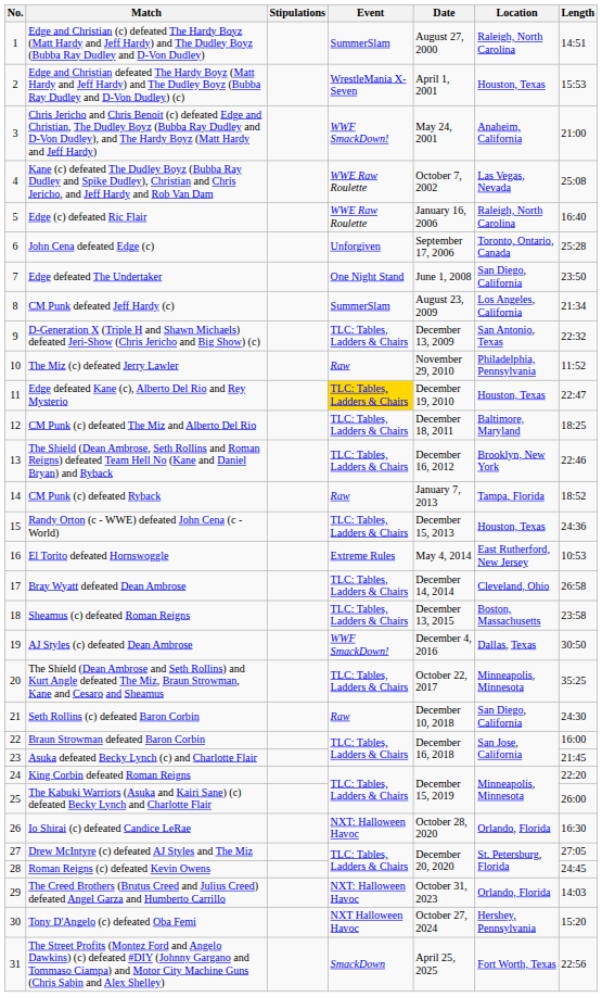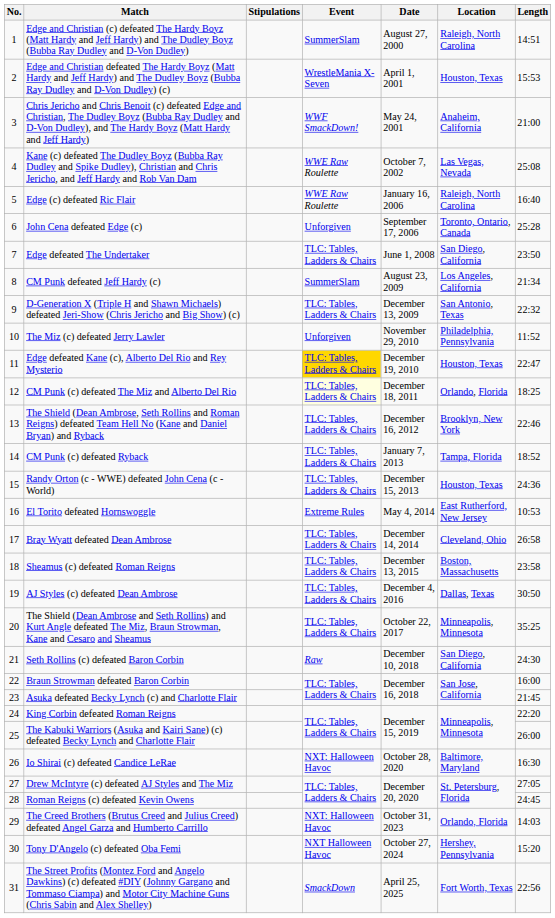 <table class="wikitable">
 <tr>
 <th>No.</th>
 <th>Match</th>
 <th>Stipulations</th>
 <th>Event</th>
 <th>Date</th>
 <th>Location</th>
 <th>Length</th>
 </tr>
 <tr>
 <td align=center>1</td>
 <td><a href='#'>Edge and Christian</a> (c) defeated <a href='#'>The Hardy Boyz</a> (<a href='#'>Matt Hardy</a> and <a href='#'>Jeff Hardy</a>) and <a href='#'>The Dudley Boyz</a> (<a href='#'>Bubba Ray Dudley</a> and <a href='#'>D-Von Dudley</a>)</td>
 <td></td>
 <td><a href='#'>SummerSlam</a></td>
 <td>August 27, 2000</td>
 <td><a href='#'>Raleigh, North Carolina</a></td>
 <td>14:51</td>
 </tr>
 <tr>
 <td align=center>2</td>
 <td><a href='#'>Edge and Christian</a> defeated <a href='#'>The Hardy Boyz</a> (<a href='#'>Matt Hardy</a> and <a href='#'>Jeff Hardy</a>) and <a href='#'>The Dudley Boyz</a> (<a href='#'>Bubba Ray Dudley</a> and <a href='#'>D-Von Dudley</a>) (c)</td>
 <td></td>
 <td><a href='#'>WrestleMania X-Seven</a></td>
 <td>April 1, 2001</td>
 <td><a href='#'>Houston, Texas</a></td>
 <td>15:53</td>
 </tr>
 <tr>
 <td align=center>3</td>
 <td><a href='#'>Chris Jericho</a> and <a href='#'>Chris Benoit</a> (c) defeated <a href='#'>Edge and Christian</a>, <a href='#'>The Dudley Boyz</a> (<a href='#'>Bubba Ray Dudley</a> and <a href='#'>D-Von Dudley</a>), and <a href='#'>The Hardy Boyz</a> (<a href='#'>Matt Hardy</a> and <a href='#'>Jeff Hardy</a>)</td>
 <td></td>
 <td><em><a href='#'>WWF SmackDown!</a></em></td>
 <td>May 24, 2001</td>
 <td><a href='#'>Anaheim, California</a></td>
 <td>21:00</td>
 </tr>
 <tr>
 <td align=center>4</td>
 <td><a href='#'>Kane</a> (c) defeated <a href='#'>The Dudley Boyz</a> (<a href='#'>Bubba Ray Dudley</a> and <a href='#'>Spike Dudley</a>), <a href='#'>Christian</a>  and <a href='#'>Chris Jericho</a>, and <a href='#'>Jeff Hardy</a> and <a href='#'>Rob Van Dam</a></td>
 <td></td>
 <td><em><a href='#'>WWE Raw</a> Roulette</em></td>
 <td>October 7, 2002</td>
 <td><a href='#'>Las Vegas, Nevada</a></td>
 <td>25:08</td>
 </tr>
 <tr>
 <td align=center>5</td>
 <td><a href='#'>Edge</a> (c) defeated <a href='#'>Ric Flair</a></td>
 <td></td>
 <td><em><a href='#'>WWE Raw</a> Roulette</em></td>
 <td>January 16, 2006</td>
 <td><a href='#'>Raleigh, North Carolina</a></td>
 <td>16:40</td>
 </tr>
 <tr>
 <td align=center>6</td>
 <td><a href='#'>John Cena</a> defeated <a href='#'>Edge</a> (c)</td>
 <td></td>
 <td><a href='#'>Unforgiven</a></td>
 <td>September 17, 2006</td>
 <td><a href='#'>Toronto, Ontario</a>, <a href='#'>Canada</a></td>
 <td>25:28</td>
 </tr>
 <tr>
 <td align=center>7</td>
 <td><a href='#'>Edge</a> defeated <a href='#'>The Undertaker</a></td>
 <td></td>
-<td><a href='#'>One Night Stand</a></td>
+<td><a href='#'>TLC: Tables, Ladders & Chairs</a></td>
 <td>June 1, 2008</td>
 <td><a href='#'>San Diego</a>, <a href='#'>California</a></td>
 <td>23:50</td>
 </tr>
 <tr>
 <td align=center>8</td>
 <td><a href='#'>CM Punk</a> defeated <a href='#'>Jeff Hardy</a> (c)</td>
 <td></td>
 <td><a href='#'>SummerSlam</a></td>
 <td>August 23, 2009</td>
 <td><a href='#'>Los Angeles</a>, <a href='#'>California</a></td>
 <td>21:34</td>
 </tr>
 <tr>
 <td align=center>9</td>
 <td><a href='#'>D-Generation X</a> (<a href='#'>Triple H</a> and <a href='#'>Shawn Michaels</a>) defeated <a href='#'>Jeri-Show</a> (<a href='#'>Chris Jericho</a> and <a href='#'>Big Show</a>) (c)</td>
 <td></td>
 <td><a href='#'>TLC: Tables, Ladders & Chairs</a></td>
 <td>December 13, 2009</td>
 <td><a href='#'>San Antonio</a>, <a href='#'>Texas</a></td>
 <td>22:32</td>
 </tr>
 <tr>
 <td align=center>10</td>
 <td><a href='#'>The Miz</a> (c) defeated <a href='#'>Jerry Lawler</a></td>
 <td></td>
-<td><a href='#'><em>Raw</em></a></td>
+<td><a href='#'>Unforgiven</a></td>
 <td>November 29, 2010</td>
 <td><a href='#'>Philadelphia, Pennsylvania</a></td>
 <td>11:52</td>
 </tr>
 <tr>
 <td align=center>11</td>
 <td><a href='#'>Edge</a> defeated <a href='#'>Kane</a> (c), <a href='#'>Alberto Del Rio</a> and <a href='#'>Rey Mysterio</a></td>
 <td></td>
 <td style="background: gold;"><a href='#'>TLC: Tables, Ladders & Chairs</a></td>
 <td>December 19, 2010</td>
 <td><a href='#'>Houston, Texas</a></td>
 <td>22:47</td>
 </tr>
 <tr>
 <td align=center>12</td>
 <td><a href='#'>CM Punk</a> (c) defeated <a href='#'>The Miz</a> and <a href='#'>Alberto Del Rio</a></td>
 <td></td>
-<td><a href='#'>TLC: Tables, Ladders & Chairs</a></td>
+<td style="background: lightyellow;"><a href='#'>TLC: Tables, Ladders & Chairs</a></td>
 <td>December 18, 2011</td>
-<td><a href='#'>Baltimore, Maryland</a></td>
+<td><a href='#'>Orlando</a>, <a href='#'>Florida</a></td>
 <td>18:25</td>
 </tr>
 <tr>
 <td align=center>13</td>
 <td><a href='#'>The Shield</a> (<a href='#'>Dean Ambrose</a>, <a href='#'>Seth Rollins</a> and <a href='#'>Roman Reigns</a>) defeated <a href='#'>Team Hell No</a> (<a href='#'>Kane</a> and <a href='#'>Daniel Bryan</a>) and <a href='#'>Ryback</a></td>
 <td></td>
 <td><a href='#'>TLC: Tables, Ladders & Chairs</a></td>
 <td>December 16, 2012</td>
 <td><a href='#'>Brooklyn, New York</a></td>
 <td>22:46</td>
 </tr>
 <tr>
 <td align=center>14</td>
 <td><a href='#'>CM Punk</a> (c) defeated <a href='#'>Ryback</a></td>
 <td></td>
-<td><a href='#'><em>Raw</em></a></td>
+<td><a href='#'>TLC: Tables, Ladders & Chairs</a></td>
 <td>January 7, 2013</td>
 <td><a href='#'>Tampa, Florida</a></td>
 <td>18:52</td>
 </tr>
 <tr>
 <td align=center>15</td>
 <td><a href='#'>Randy Orton</a> (c - WWE) defeated <a href='#'>John Cena</a> (c - World)</td>
 <td></td>
 <td><a href='#'>TLC: Tables, Ladders & Chairs</a></td>
 <td>December 15, 2013</td>
 <td><a href='#'>Houston, Texas</a></td>
 <td>24:36</td>
 </tr>
 <tr>
 <td align=center>16</td>
 <td><a href='#'>El Torito</a> defeated <a href='#'>Hornswoggle</a></td>
 <td></td>
 <td><a href='#'>Extreme Rules</a></td>
 <td>May 4, 2014</td>
 <td><a href='#'>East Rutherford, New Jersey</a></td>
 <td>10:53</td>
 </tr>
 <tr>
 <td align=center>17</td>
 <td><a href='#'>Bray Wyatt</a> defeated <a href='#'>Dean Ambrose</a></td>
 <td></td>
 <td><a href='#'>TLC: Tables, Ladders & Chairs</a></td>
 <td>December 14, 2014</td>
 <td><a href='#'>Cleveland, Ohio</a></td>
 <td>26:58</td>
 </tr>
 <tr>
 <td align=center>18</td>
 <td><a href='#'>Sheamus</a> (c) defeated <a href='#'>Roman Reigns</a></td>
 <td></td>
 <td><a href='#'>TLC: Tables, Ladders & Chairs</a></td>
 <td>December 13, 2015</td>
 <td><a href='#'>Boston, Massachusetts</a></td>
 <td>23:58</td>
 </tr>
 <tr>
 <td align=center>19</td>
 <td><a href='#'>AJ Styles</a> (c) defeated <a href='#'>Dean Ambrose</a></td>
 <td></td>
-<td><em><a href='#'>WWF SmackDown!</a></em></td>
+<td><a href='#'>TLC: Tables, Ladders & Chairs</a></td>
 <td>December 4, 2016</td>
 <td><a href='#'>Dallas</a>, <a href='#'>Texas</a></td>
 <td>30:50</td>
 </tr>
 <tr>
 <td align=center>20</td>
 <td>The Shield (<a href='#'>Dean Ambrose</a> and <a href='#'>Seth Rollins</a>) and <a href='#'>Kurt Angle</a> defeated <a href='#'>The Miz</a>, <a href='#'>Braun Strowman</a>, <a href='#'>Kane</a> and <a href='#'>Cesaro</a> <a href='#'>and</a> <a href='#'>Sheamus</a></td>
 <td></td>
 <td><a href='#'>TLC: Tables, Ladders & Chairs</a></td>
 <td>October 22, 2017</td>
 <td><a href='#'>Minneapolis</a>, <a href='#'>Minnesota</a></td>
 <td>35:25</td>
 </tr>
 <tr>
 <td align=center>21</td>
 <td><a href='#'>Seth Rollins</a> (c) defeated <a href='#'>Baron Corbin</a></td>
 <td></td>
 <td><a href='#'><em>Raw</em></a></td>
 <td>December 10, 2018</td>
 <td><a href='#'>San Diego</a>, <a href='#'>California</a></td>
 <td>24:30</td>
 </tr>
 <tr>
 <td align=center>22</td>
 <td><a href='#'>Braun Strowman</a> defeated <a href='#'>Baron Corbin</a></td>
 <td></td>
 <td rowspan="2"><a href='#'>TLC: Tables, Ladders & Chairs</a></td>
 <td rowspan="2">December 16, 2018</td>
 <td rowspan="2"><a href='#'>San Jose</a>, <a href='#'>California</a></td>
 <td>16:00</td>
 </tr>
 <tr>
 <td align=center>23</td>
 <td><a href='#'>Asuka</a> defeated <a href='#'>Becky Lynch</a> (c) and <a href='#'>Charlotte Flair</a></td>
 <td></td>
 <td>21:45</td>
 </tr>
 <tr>
 <td align=center>24</td>
 <td><a href='#'>King Corbin</a> defeated <a href='#'>Roman Reigns</a></td>
 <td></td>
 <td rowspan="2"><a href='#'>TLC: Tables, Ladders & Chairs</a></td>
 <td rowspan="2">December 15, 2019</td>
 <td rowspan="2"><a href='#'>Minneapolis</a>, <a href='#'>Minnesota</a></td>
 <td>22:20</td>
 </tr>
 <tr>
 <td align=center>25</td>
 <td><a href='#'>The Kabuki Warriors</a> (<a href='#'>Asuka</a> and <a href='#'>Kairi Sane</a>) (c) defeated <a href='#'>Becky Lynch</a> and <a href='#'>Charlotte Flair</a></td>
 <td></td>
 <td>26:00</td>
 </tr>
 <tr>
 <td align=center>26</td>
 <td><a href='#'>Io Shirai</a> (c) defeated <a href='#'>Candice LeRae</a></td>
 <td></td>
 <td><a href='#'>NXT: Halloween Havoc</a></td>
 <td>October 28, 2020</td>
-<td><a href='#'>Orlando</a>, <a href='#'>Florida</a></td>
+<td><a href='#'>Baltimore, Maryland</a></td>
 <td>16:30</td>
 </tr>
 <tr>
 <td align=center>27</td>
 <td><a href='#'>Drew McIntyre</a> (c) defeated <a href='#'>AJ Styles</a> and <a href='#'>The Miz</a></td>
 <td></td>
 <td rowspan="2"><a href='#'>TLC: Tables, Ladders & Chairs</a></td>
 <td rowspan="2">December 20, 2020</td>
 <td rowspan="2"><a href='#'>St. Petersburg</a>, <a href='#'>Florida</a></td>
 <td>27:05</td>
 </tr>
 <tr>
 <td align=center>28</td>
 <td><a href='#'>Roman Reigns</a> (c) defeated <a href='#'>Kevin Owens</a></td>
 <td></td>
 <td>24:45</td>
 </tr>
 <tr>
 <td align=center>29</td>
 <td><a href='#'>The Creed Brothers</a> (<a href='#'>Brutus Creed</a> and <a href='#'>Julius Creed</a>) defeated <a href='#'>Angel Garza</a> and <a href='#'>Humberto Carrillo</a></td>
 <td></td>
 <td><a href='#'>NXT: Halloween Havoc</a></td>
 <td>October 31, 2023</td>
 <td><a href='#'>Orlando, Florida</a></td>
 <td>14:03</td>
 </tr>
 <tr>
 <td align=center>30</td>
 <td><a href='#'>Tony D'Angelo</a> (c) defeated <a href='#'>Oba Femi</a></td>
 <td></td>
 <td><a href='#'>NXT Halloween Havoc</a></td>
 <td>October 27, 2024</td>
 <td><a href='#'>Hershey, Pennsylvania</a></td>
 <td>15:20</td>
 </tr>
 <tr>
 <td align=center>31</td>
 <td><a href='#'>The Street Profits</a> (<a href='#'>Montez Ford</a> and <a href='#'>Angelo Dawkins</a>) (c) defeated <a href='#'>#DIY</a> (<a href='#'>Johnny Gargano</a> and <a href='#'>Tommaso Ciampa</a>) and <a href='#'>Motor City Machine Guns</a> (<a href='#'>Chris Sabin</a> and <a href='#'>Alex Shelley</a>)</td>
 <td></td>
 <td><em><a href='#'>SmackDown</a></em></td>
 <td>April 25, 2025</td>
 <td><a href='#'>Fort Worth, Texas</a></td>
 <td>22:56</td>
 </tr>
 </table>
